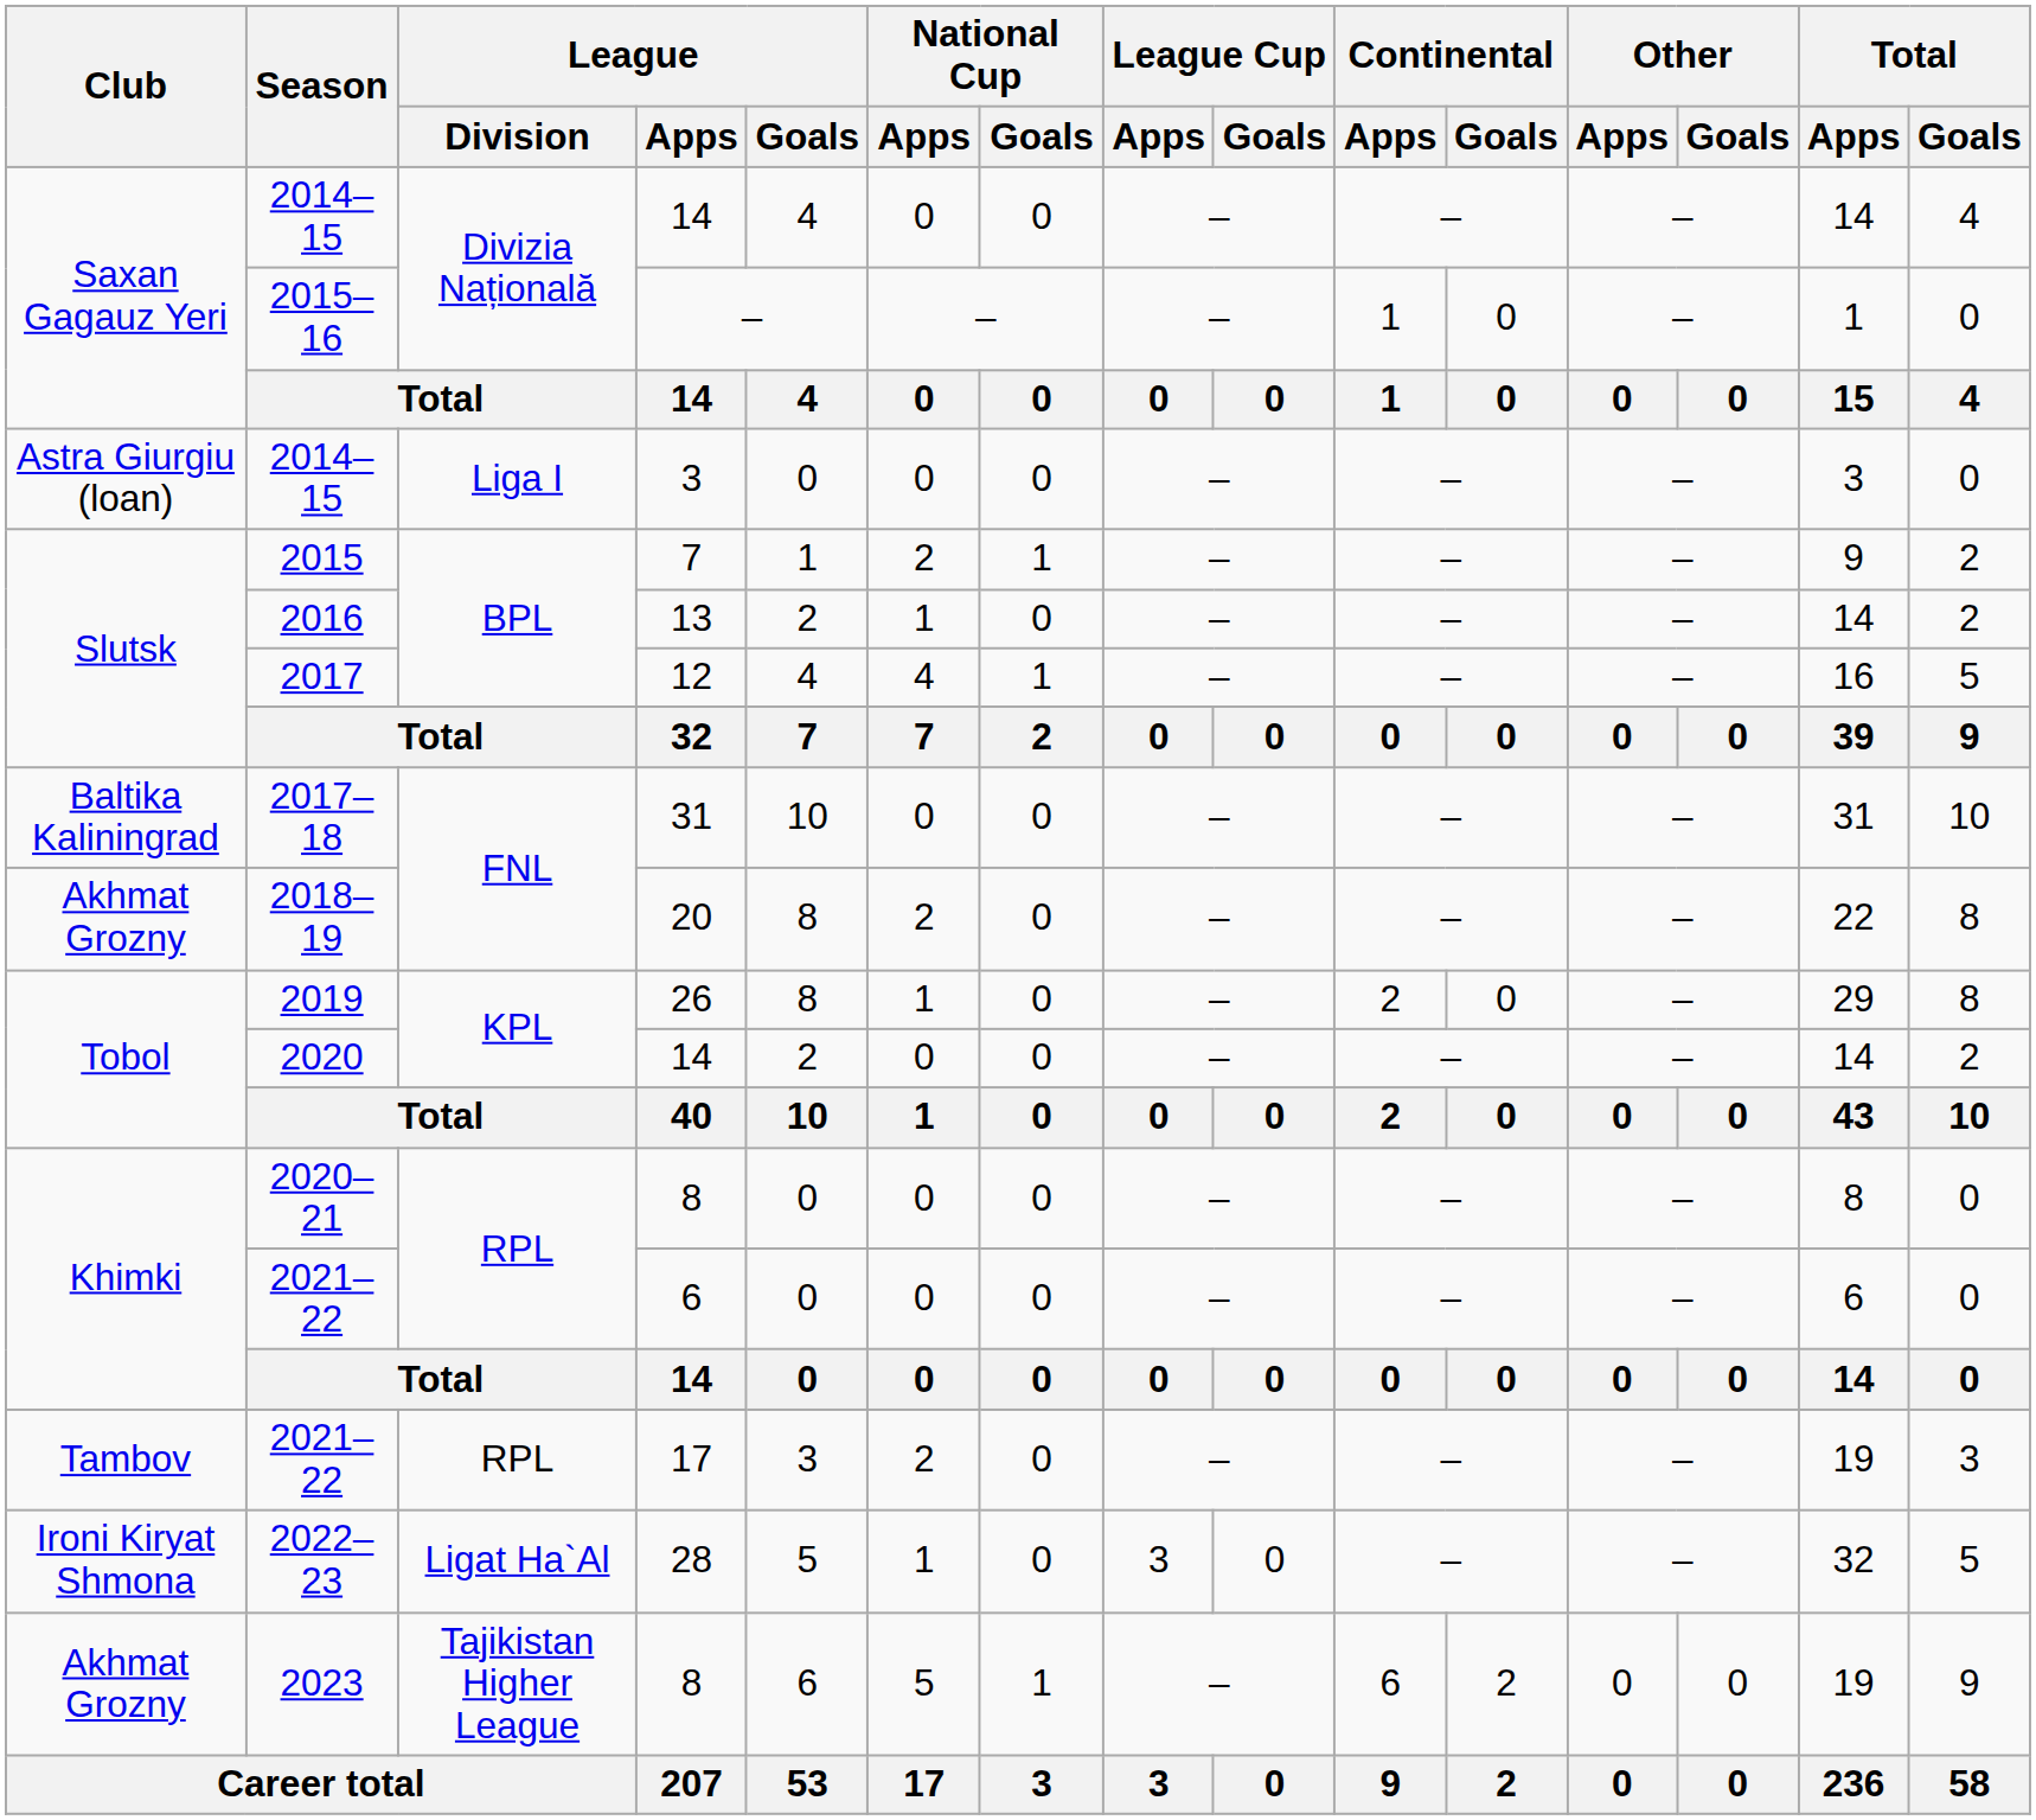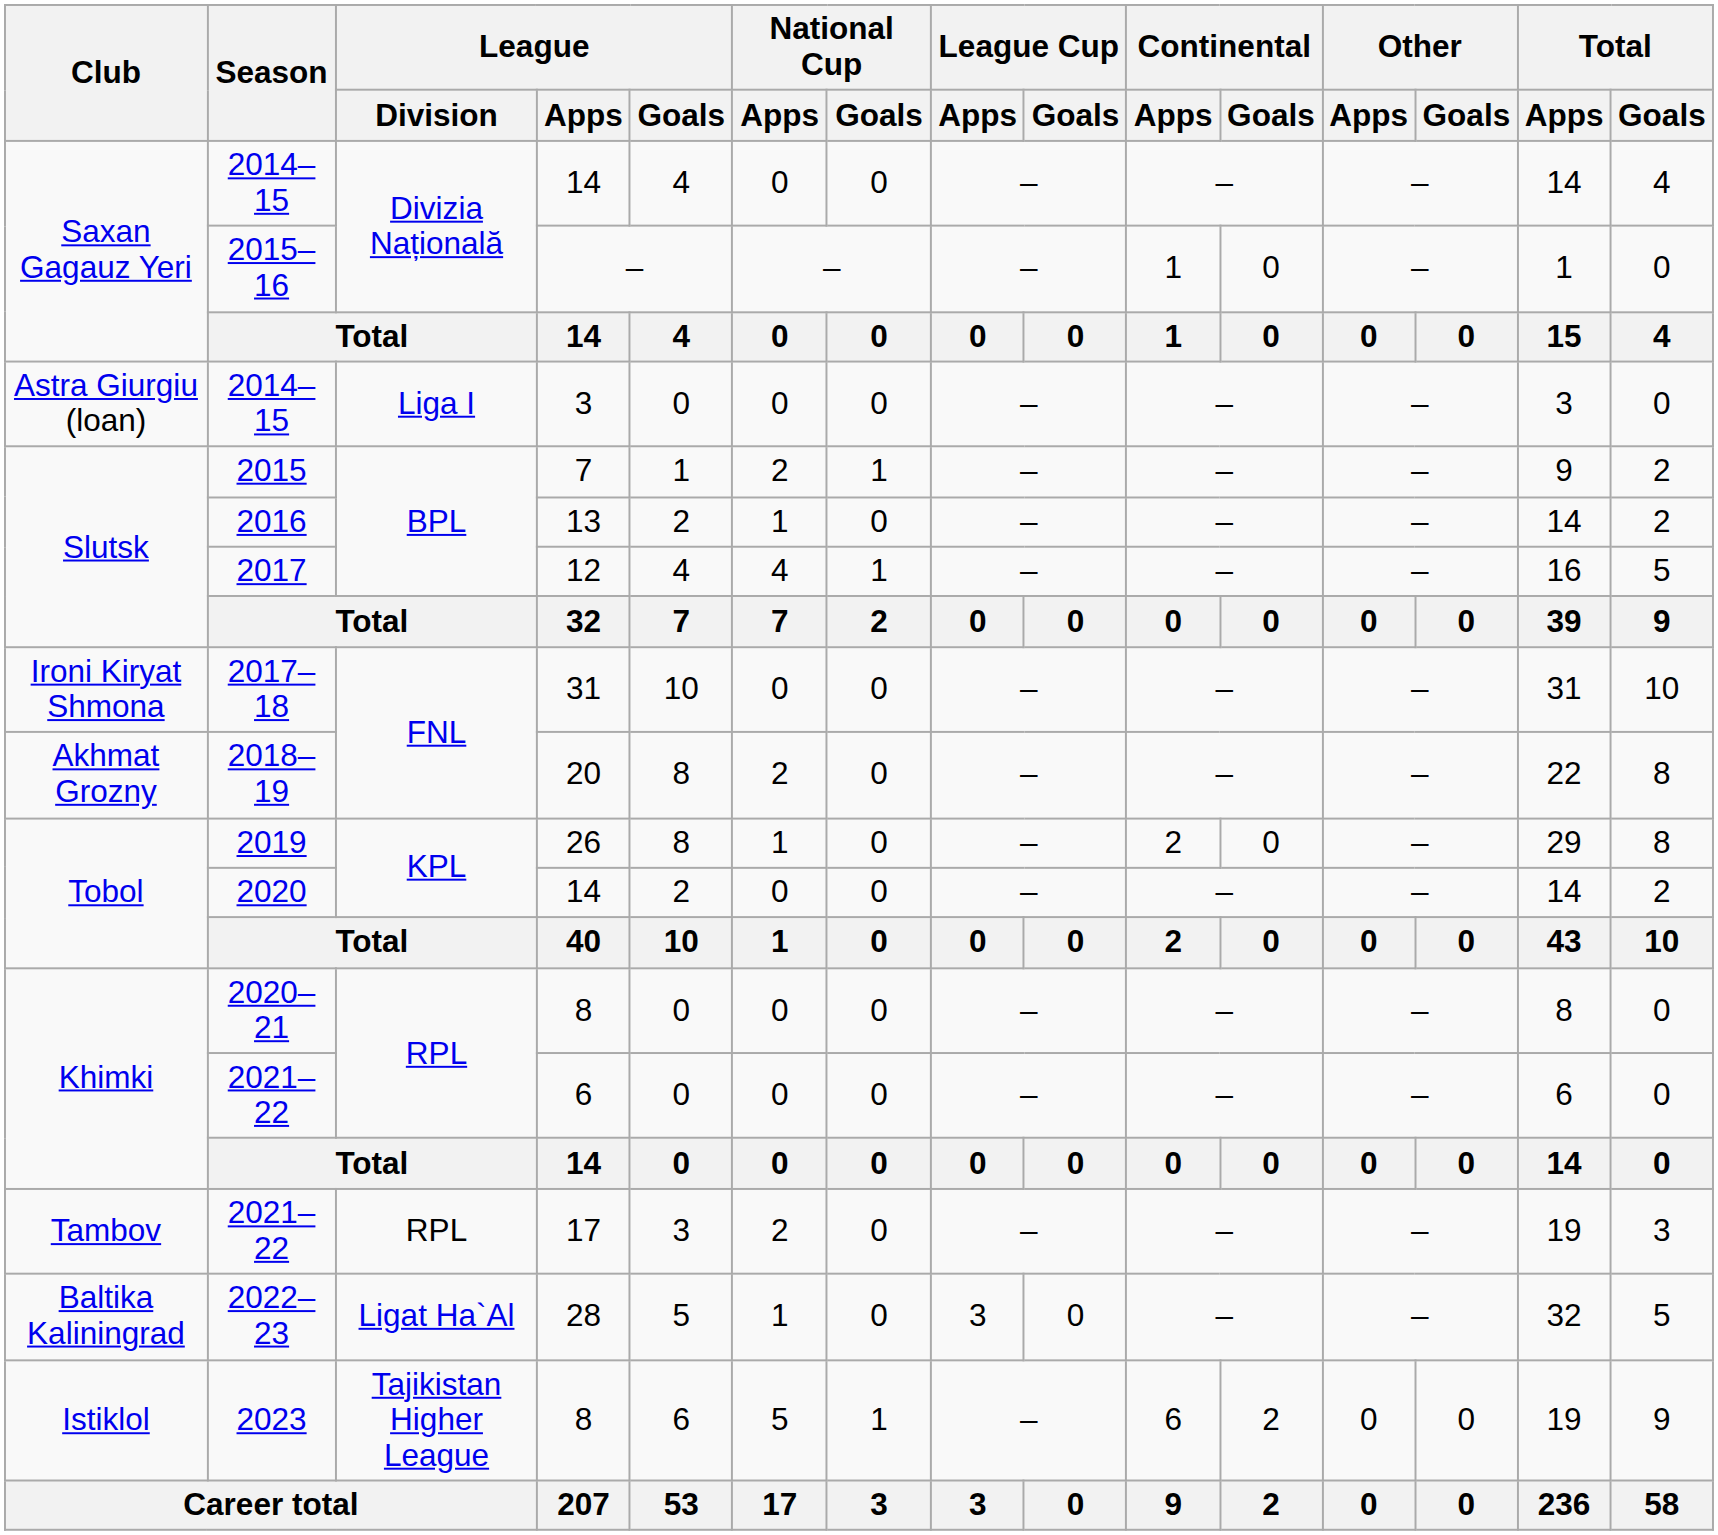 <table class="wikitable" style="text-align: center;">
 <tr>
 <th rowspan="2">Club</th>
 <th rowspan="2">Season</th>
 <th colspan="3">League</th>
 <th colspan="2">National Cup</th>
 <th colspan="2">League Cup</th>
 <th colspan="2">Continental</th>
 <th colspan="2">Other</th>
 <th colspan="2">Total</th>
 </tr>
 <tr>
 <th>Division</th>
 <th>Apps</th>
 <th>Goals</th>
 <th>Apps</th>
 <th>Goals</th>
 <th>Apps</th>
 <th>Goals</th>
 <th>Apps</th>
 <th>Goals</th>
 <th>Apps</th>
 <th>Goals</th>
 <th>Apps</th>
 <th>Goals</th>
 </tr>
 <tr>
 <td valign="center" rowspan="3"><a href='#'>Saxan Gagauz Yeri</a></td>
 <td><a href='#'>2014–15</a></td>
 <td rowspan="2"><a href='#'>Divizia Națională</a></td>
 <td>14</td>
 <td>4</td>
 <td>0</td>
 <td>0</td>
 <td colspan="2">–</td>
 <td colspan="2">–</td>
 <td colspan="2">–</td>
 <td>14</td>
 <td>4</td>
 </tr>
 <tr>
 <td><a href='#'>2015–16</a></td>
 <td colspan="2">–</td>
 <td colspan="2">–</td>
 <td colspan="2">–</td>
 <td>1</td>
 <td>0</td>
 <td colspan="2">–</td>
 <td>1</td>
 <td>0</td>
 </tr>
 <tr>
 <th colspan="2">Total</th>
 <th>14</th>
 <th>4</th>
 <th>0</th>
 <th>0</th>
 <th>0</th>
 <th>0</th>
 <th>1</th>
 <th>0</th>
 <th>0</th>
 <th>0</th>
 <th>15</th>
 <th>4</th>
 </tr>
 <tr>
 <td valign="center"><a href='#'>Astra Giurgiu</a> (loan)</td>
 <td><a href='#'>2014–15</a></td>
 <td><a href='#'>Liga I</a></td>
 <td>3</td>
 <td>0</td>
 <td>0</td>
 <td>0</td>
 <td colspan="2">–</td>
 <td colspan="2">–</td>
 <td colspan="2">–</td>
 <td>3</td>
 <td>0</td>
 </tr>
 <tr>
 <td rowspan="4" valign="center"><a href='#'>Slutsk</a></td>
 <td><a href='#'>2015</a></td>
 <td rowspan="3" valign="center"><a href='#'>BPL</a></td>
 <td>7</td>
 <td>1</td>
 <td>2</td>
 <td>1</td>
 <td colspan="2">–</td>
 <td colspan="2">–</td>
 <td colspan="2">–</td>
 <td>9</td>
 <td>2</td>
 </tr>
 <tr>
 <td><a href='#'>2016</a></td>
 <td>13</td>
 <td>2</td>
 <td>1</td>
 <td>0</td>
 <td colspan="2">–</td>
 <td colspan="2">–</td>
 <td colspan="2">–</td>
 <td>14</td>
 <td>2</td>
 </tr>
 <tr>
 <td><a href='#'>2017</a></td>
 <td>12</td>
 <td>4</td>
 <td>4</td>
 <td>1</td>
 <td colspan="2">–</td>
 <td colspan="2">–</td>
 <td colspan="2">–</td>
 <td>16</td>
 <td>5</td>
 </tr>
 <tr>
 <th colspan="2">Total</th>
 <th>32</th>
 <th>7</th>
 <th>7</th>
 <th>2</th>
 <th>0</th>
 <th>0</th>
 <th>0</th>
 <th>0</th>
 <th>0</th>
 <th>0</th>
 <th>39</th>
 <th>9</th>
 </tr>
 <tr>
-<td valign="center"><a href='#'>Baltika Kaliningrad</a></td>
+<td valign="center"><a href='#'>Ironi Kiryat Shmona</a></td>
 <td><a href='#'>2017–18</a></td>
 <td rowspan="2"><a href='#'>FNL</a></td>
 <td>31</td>
 <td>10</td>
 <td>0</td>
 <td>0</td>
 <td colspan="2">–</td>
 <td colspan="2">–</td>
 <td colspan="2">–</td>
 <td>31</td>
 <td>10</td>
 </tr>
 <tr>
 <td valign="center"><a href='#'>Akhmat Grozny</a></td>
 <td><a href='#'>2018–19</a></td>
 <td>20</td>
 <td>8</td>
 <td>2</td>
 <td>0</td>
 <td colspan="2">–</td>
 <td colspan="2">–</td>
 <td colspan="2">–</td>
 <td>22</td>
 <td>8</td>
 </tr>
 <tr>
 <td rowspan="3" valign="center"><a href='#'>Tobol</a></td>
 <td><a href='#'>2019</a></td>
 <td rowspan="2" valign="center"><a href='#'>KPL</a></td>
 <td>26</td>
 <td>8</td>
 <td>1</td>
 <td>0</td>
 <td colspan="2">–</td>
 <td>2</td>
 <td>0</td>
 <td colspan="2">–</td>
 <td>29</td>
 <td>8</td>
 </tr>
 <tr>
 <td><a href='#'>2020</a></td>
 <td>14</td>
 <td>2</td>
 <td>0</td>
 <td>0</td>
 <td colspan="2">–</td>
 <td colspan="2">–</td>
 <td colspan="2">–</td>
 <td>14</td>
 <td>2</td>
 </tr>
 <tr>
 <th colspan="2">Total</th>
 <th>40</th>
 <th>10</th>
 <th>1</th>
 <th>0</th>
 <th>0</th>
 <th>0</th>
 <th>2</th>
 <th>0</th>
 <th>0</th>
 <th>0</th>
 <th>43</th>
 <th>10</th>
 </tr>
 <tr>
 <td rowspan="3" valign="center"><a href='#'>Khimki</a></td>
 <td><a href='#'>2020–21</a></td>
 <td rowspan="2" valign="center"><a href='#'>RPL</a></td>
 <td>8</td>
 <td>0</td>
 <td>0</td>
 <td>0</td>
 <td colspan="2">–</td>
 <td colspan="2">–</td>
 <td colspan="2">–</td>
 <td>8</td>
 <td>0</td>
 </tr>
 <tr>
 <td><a href='#'>2021–22</a></td>
 <td>6</td>
 <td>0</td>
 <td>0</td>
 <td>0</td>
 <td colspan="2">–</td>
 <td colspan="2">–</td>
 <td colspan="2">–</td>
 <td>6</td>
 <td>0</td>
 </tr>
 <tr>
 <th colspan="2">Total</th>
 <th>14</th>
 <th>0</th>
 <th>0</th>
 <th>0</th>
 <th>0</th>
 <th>0</th>
 <th>0</th>
 <th>0</th>
 <th>0</th>
 <th>0</th>
 <th>14</th>
 <th>0</th>
 </tr>
 <tr>
 <td valign="center"><a href='#'>Tambov</a></td>
 <td><a href='#'>2021–22</a></td>
 <td>RPL</td>
 <td>17</td>
 <td>3</td>
 <td>2</td>
 <td>0</td>
 <td colspan="2">–</td>
 <td colspan="2">–</td>
 <td colspan="2">–</td>
 <td>19</td>
 <td>3</td>
 </tr>
 <tr>
-<td valign="center"><a href='#'>Ironi Kiryat Shmona</a></td>
+<td valign="center"><a href='#'>Baltika Kaliningrad</a></td>
 <td><a href='#'>2022–23</a></td>
 <td><a href='#'>Ligat Ha`Al</a></td>
 <td>28</td>
 <td>5</td>
 <td>1</td>
 <td>0</td>
 <td>3</td>
 <td>0</td>
 <td colspan="2">–</td>
 <td colspan="2">–</td>
 <td>32</td>
 <td>5</td>
 </tr>
 <tr>
-<td valign="center"><a href='#'>Akhmat Grozny</a></td>
+<td><a href='#'>Istiklol</a></td>
 <td><a href='#'>2023</a></td>
 <td><a href='#'>Tajikistan Higher League</a></td>
 <td>8</td>
 <td>6</td>
 <td>5</td>
 <td>1</td>
 <td colspan="2">–</td>
 <td>6</td>
 <td>2</td>
 <td>0</td>
 <td>0</td>
 <td>19</td>
 <td>9</td>
 </tr>
 <tr>
 <th colspan="3">Career total</th>
 <th>207</th>
 <th>53</th>
 <th>17</th>
 <th>3</th>
 <th>3</th>
 <th>0</th>
 <th>9</th>
 <th>2</th>
 <th>0</th>
 <th>0</th>
 <th>236</th>
 <th>58</th>
 </tr>
 </table>
